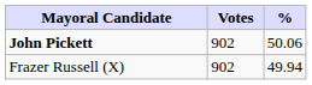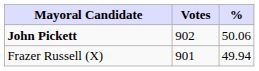 <table class="wikitable">
 <tr>
 <th style="background:#ddf; width:200px;">Mayoral Candidate</th>
 <th style="background:#ddf; width:50px;">Votes</th>
 <th style="background:#ddf; width:30px;">%</th>
 </tr>
 <tr>
 <td><strong>John Pickett</strong></td>
 <td>902</td>
 <td>50.06</td>
 </tr>
 <tr>
 <td>Frazer Russell (X)</td>
-<td>902</td>
+<td>901</td>
 <td>49.94</td>
 </tr>
 </table>
